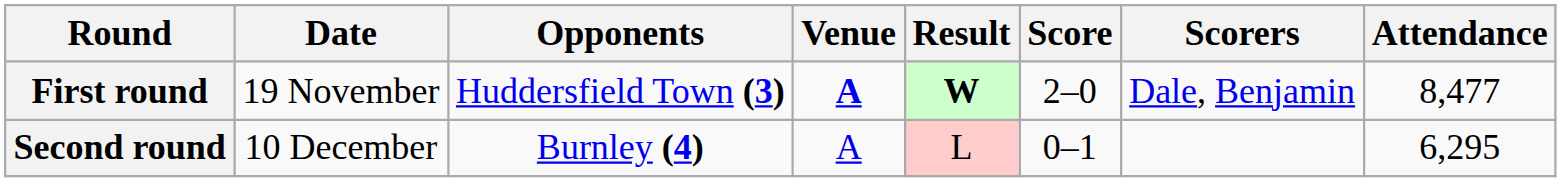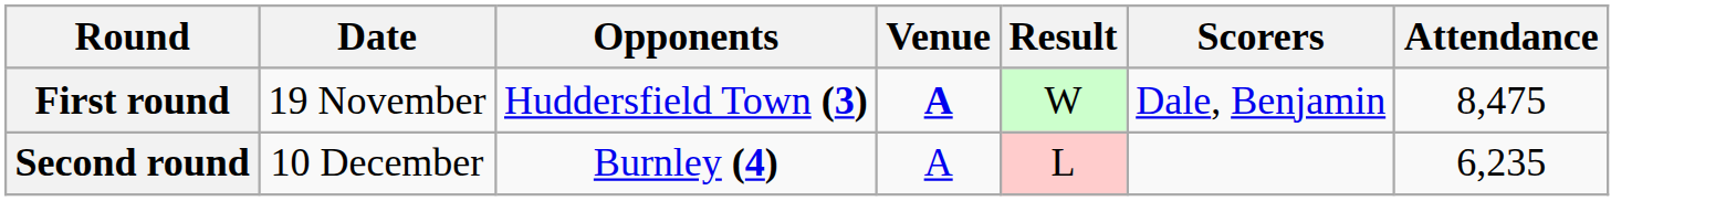 <table class="wikitable" style="text-align:center">
 <tr>
 <th>Round</th>
 <th>Date</th>
 <th>Opponents</th>
 <th>Venue</th>
 <th>Result</th>
-<th>Score</th>
 <th>Scorers</th>
 <th>Attendance</th>
 </tr>
 <tr>
 <th>First round</th>
 <td>19 November</td>
 <td><a href='#'>Huddersfield Town</a> <strong>(<a href='#'>3</a>)</strong></td>
 <td><strong><a href='#'>A</a></strong></td>
-<td style="background-color:#CCFFCC"><strong>W</strong></td>
-<td>2–0</td>
+<td style="background-color:#CCFFCC">W</td>
 <td align="left"><a href='#'>Dale</a>, <a href='#'>Benjamin</a></td>
-<td>8,477</td>
+<td>8,475</td>
 </tr>
 <tr>
 <th>Second round</th>
 <td>10 December</td>
 <td><a href='#'>Burnley</a> <strong>(<a href='#'>4</a>)</strong></td>
 <td><a href='#'>A</a></td>
 <td style="background-color:#FFCCCC">L</td>
-<td>0–1</td>
 <td align="left"></td>
-<td>6,295</td>
+<td>6,235</td>
 </tr>
 </table>
